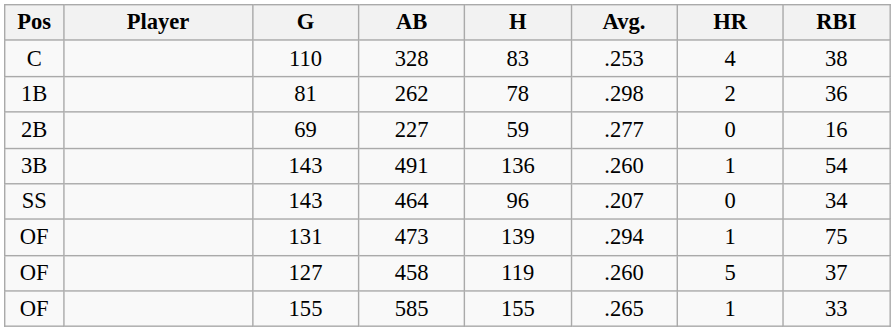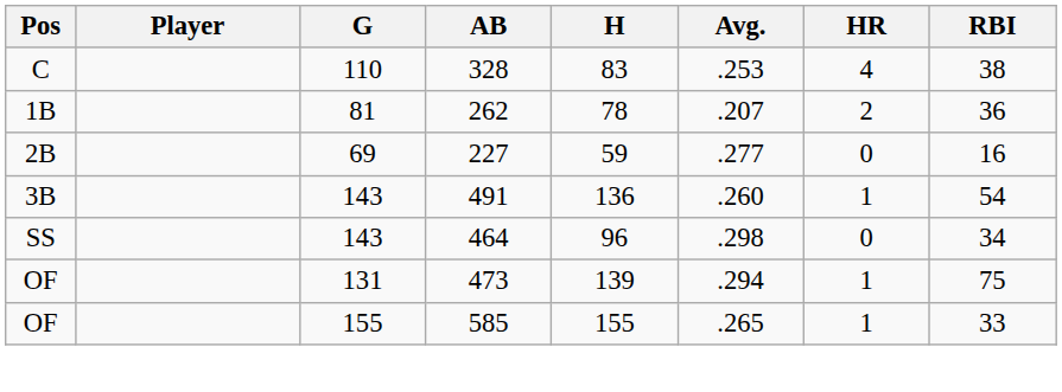 <table class="wikitable sortable">
 <tr>
 <th bgcolor="#DDDDFF" width="5%">Pos</th>
 <th bgcolor="#DDDDFF" width="16%">Player</th>
 <th bgcolor="#DDDDFF" width="9%">G</th>
 <th bgcolor="#DDDDFF" width="9%">AB</th>
 <th bgcolor="#DDDDFF" width="9%">H</th>
 <th bgcolor="#DDDDFF" width="9%">Avg.</th>
 <th bgcolor="#DDDDFF" width="9%">HR</th>
 <th bgcolor="#DDDDFF" width="9%">RBI</th>
 </tr>
 <tr align="center">
 <td>C</td>
 <td></td>
 <td>110</td>
 <td>328</td>
 <td>83</td>
 <td>.253</td>
 <td>4</td>
 <td>38</td>
 </tr>
 <tr align="center">
 <td>1B</td>
 <td></td>
 <td>81</td>
 <td>262</td>
 <td>78</td>
-<td>.298</td>
+<td>.207</td>
 <td>2</td>
 <td>36</td>
 </tr>
 <tr align="center">
 <td>2B</td>
 <td></td>
 <td>69</td>
 <td>227</td>
 <td>59</td>
 <td>.277</td>
 <td>0</td>
 <td>16</td>
 </tr>
 <tr align="center">
 <td>3B</td>
 <td></td>
 <td>143</td>
 <td>491</td>
 <td>136</td>
 <td>.260</td>
 <td>1</td>
 <td>54</td>
 </tr>
 <tr align="center">
 <td>SS</td>
 <td></td>
 <td>143</td>
 <td>464</td>
 <td>96</td>
-<td>.207</td>
+<td>.298</td>
 <td>0</td>
 <td>34</td>
 </tr>
 <tr align="center">
 <td>OF</td>
 <td></td>
 <td>131</td>
 <td>473</td>
 <td>139</td>
 <td>.294</td>
 <td>1</td>
 <td>75</td>
 </tr>
 <tr align="center">
 <td>OF</td>
 <td></td>
-<td>127</td>
-<td>458</td>
-<td>119</td>
-<td>.260</td>
-<td>5</td>
-<td>37</td>
-</tr>
-<tr align="center">
-<td>OF</td>
-<td></td>
 <td>155</td>
 <td>585</td>
 <td>155</td>
 <td>.265</td>
 <td>1</td>
 <td>33</td>
 </tr>
 </table>
